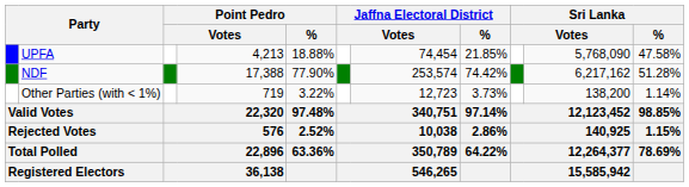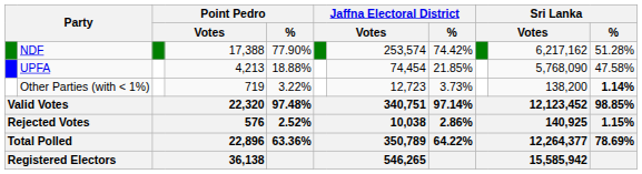 <table class="wikitable">
 <tr>
 <th colspan="2" width="144px"rowspan="2">Party</th>
 <th colspan="3" width="216px">Point Pedro</th>
 <th colspan="3" width="216px"><a href='#'>Jaffna Electoral District</a></th>
 <th colspan="3" width="216px">Sri Lanka</th>
 </tr>
 <tr>
 <th colspan="2" width="144px">Votes</th>
 <th>%</th>
 <th colspan="2" width="144px">Votes</th>
 <th>%</th>
 <th colspan="2" width="144px">Votes</th>
 <th>%</th>
 </tr>
 <tr>
+<td style="background-color:green;" width="10px"></td>
+<td style="text-align:left;"><a href='#'>NDF</a></td>
+<td style="background-color:green;" width="10px"></td>
+<td style="text-align:right;">17,388</td>
+<td style="text-align:right;">77.90%</td>
+<td style="background-color:green;" width="10px"></td>
+<td style="text-align:right;">253,574</td>
+<td style="text-align:right;">74.42%</td>
+<td style="background-color:green;" width="10px"></td>
+<td style="text-align:right;">6,217,162</td>
+<td style="text-align:right;">51.28%</td>
+</tr>
+<tr>
 <td style="background-color:blue;" width="10px"></td>
 <td style="text-align:left;"><a href='#'>UPFA</a></td>
 <td style="background-color:white;" width="10px"></td>
 <td style="text-align:right;">4,213</td>
 <td style="text-align:right;">18.88%</td>
 <td style="background-color:white;" width="10px"></td>
 <td style="text-align:right;">74,454</td>
 <td style="text-align:right;">21.85%</td>
 <td style="background-color:white;" width="10px"></td>
 <td style="text-align:right;">5,768,090</td>
 <td style="text-align:right;">47.58%</td>
 </tr>
 <tr>
-<td style="background-color:green;" width="10px"></td>
-<td style="text-align:left;"><a href='#'>NDF</a></td>
-<td style="background-color:green;" width="10px"></td>
-<td style="text-align:right;">17,388</td>
-<td style="text-align:right;">77.90%</td>
-<td style="background-color:green;" width="10px"></td>
-<td style="text-align:right;">253,574</td>
-<td style="text-align:right;">74.42%</td>
-<td style="background-color:green;" width="10px"></td>
-<td style="text-align:right;">6,217,162</td>
-<td style="text-align:right;">51.28%</td>
-</tr>
-<tr>
 <td style="background-color:white;" width="10px"></td>
 <td style="text-align:left;">Other Parties (with < 1%)</td>
 <td style="background-color:white;" width="10px"></td>
 <td style="text-align:right;">719</td>
 <td style="text-align:right;">3.22%</td>
 <td style="background-color:white;" width="10px"></td>
 <td style="text-align:right;">12,723</td>
 <td style="text-align:right;">3.73%</td>
 <td style="background-color:white;" width="10px"></td>
 <td style="text-align:right;">138,200</td>
-<td style="text-align:right;">1.14%</td>
+<td style="text-align:right;"><strong>1.14%</strong></td>
 </tr>
 <tr>
 <th colspan="2" width="144px"style="text-align:left;">Valid Votes</th>
 <th style="text-align:right;"colspan="2" width="144px">22,320</th>
 <th style="text-align:right;">97.48%</th>
 <th style="text-align:right;"colspan="2" width="144px">340,751</th>
 <th style="text-align:right;">97.14%</th>
 <th style="text-align:right;"colspan="2" width="144px">12,123,452</th>
 <th style="text-align:right;">98.85%</th>
 </tr>
 <tr>
 <th colspan="2" width="144px"style="text-align:left;">Rejected Votes</th>
 <th style="text-align:right;"colspan="2" width="144px">576</th>
 <th style="text-align:right;">2.52%</th>
 <th style="text-align:right;"colspan="2" width="144px">10,038</th>
 <th style="text-align:right;">2.86%</th>
 <th style="text-align:right;"colspan="2" width="144px">140,925</th>
 <th style="text-align:right;">1.15%</th>
 </tr>
 <tr>
 <th colspan="2" width="144px"style="text-align:left;">Total Polled</th>
 <th style="text-align:right;"colspan="2" width="144px">22,896</th>
 <th style="text-align:right;">63.36%</th>
 <th style="text-align:right;"colspan="2" width="144px">350,789</th>
 <th style="text-align:right;">64.22%</th>
 <th style="text-align:right;"colspan="2" width="144px">12,264,377</th>
 <th style="text-align:right;">78.69%</th>
 </tr>
 <tr>
 <th colspan="2" width="144px"style="text-align:left;">Registered Electors</th>
 <th style="text-align:right;"colspan="2" width="144px">36,138</th>
 <th></th>
 <th style="text-align:right;"colspan="2" width="144px">546,265</th>
 <th></th>
 <th style="text-align:right;"colspan="2" width="144px">15,585,942</th>
 <th></th>
 </tr>
 </table>
